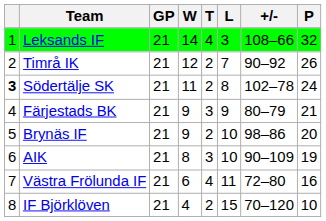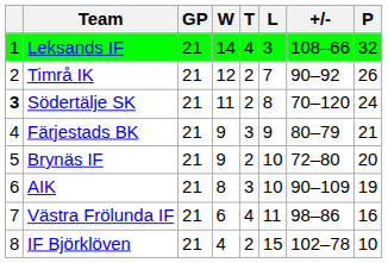 <table class="wikitable">
 <tr>
 <th></th>
 <th>Team</th>
 <th>GP</th>
 <th>W</th>
 <th>T</th>
 <th>L</th>
 <th>+/-</th>
 <th>P</th>
 </tr>
 <tr style="background:#00FF00">
 <td>1</td>
 <td><a href='#'>Leksands IF</a></td>
 <td>21</td>
 <td>14</td>
 <td>4</td>
 <td>3</td>
 <td>108–66</td>
 <td>32</td>
 </tr>
 <tr style="background:#FFFFFF">
 <td>2</td>
 <td><a href='#'>Timrå IK</a></td>
 <td>21</td>
 <td>12</td>
 <td>2</td>
 <td>7</td>
 <td>90–92</td>
 <td>26</td>
 </tr>
 <tr style="background:#FFFFFF">
 <td><strong>3</strong></td>
 <td><a href='#'>Södertälje SK</a></td>
 <td>21</td>
 <td>11</td>
 <td>2</td>
 <td>8</td>
-<td>102–78</td>
+<td>70–120</td>
 <td>24</td>
 </tr>
 <tr style="background:#FFFFFF">
 <td>4</td>
 <td><a href='#'>Färjestads BK</a></td>
 <td>21</td>
 <td>9</td>
 <td>3</td>
 <td>9</td>
 <td>80–79</td>
 <td>21</td>
 </tr>
 <tr style="background:#FFFFFF">
 <td>5</td>
 <td><a href='#'>Brynäs IF</a></td>
 <td>21</td>
 <td>9</td>
 <td>2</td>
 <td>10</td>
-<td>98–86</td>
+<td>72–80</td>
 <td>20</td>
 </tr>
 <tr style="background:#FFFFFF">
 <td>6</td>
 <td><a href='#'>AIK</a></td>
 <td>21</td>
 <td>8</td>
 <td>3</td>
 <td>10</td>
 <td>90–109</td>
 <td>19</td>
 </tr>
 <tr style="background:#FFFFFF">
 <td>7</td>
 <td><a href='#'>Västra Frölunda IF</a></td>
 <td>21</td>
 <td>6</td>
 <td>4</td>
 <td>11</td>
-<td>72–80</td>
+<td>98–86</td>
 <td>16</td>
 </tr>
 <tr style="background:#FFFFFF">
 <td>8</td>
 <td><a href='#'>IF Björklöven</a></td>
 <td>21</td>
 <td>4</td>
 <td>2</td>
 <td>15</td>
-<td>70–120</td>
+<td>102–78</td>
 <td>10</td>
 </tr>
 </table>
